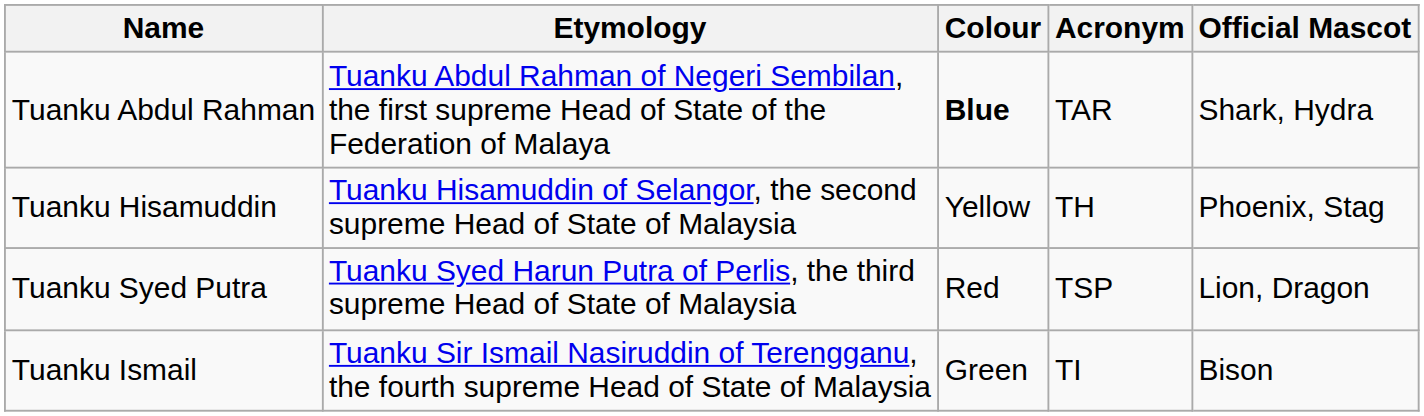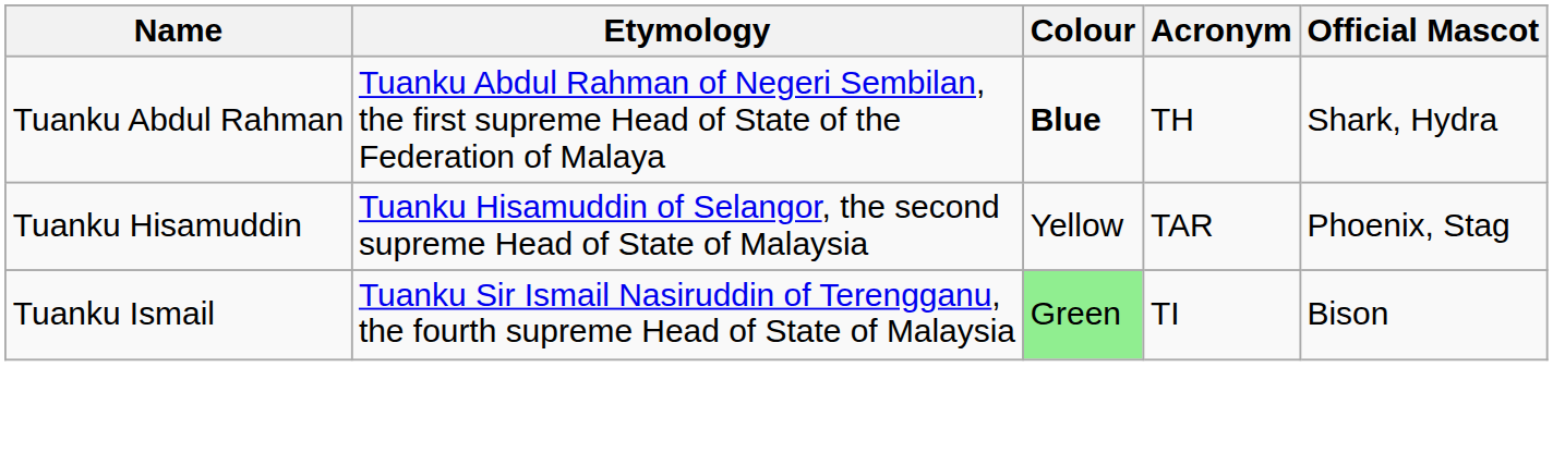 <table class="wikitable">
 <tr>
 <th>Name</th>
 <th>Etymology</th>
 <th>Colour</th>
 <th>Acronym</th>
 <th>Official Mascot</th>
 </tr>
 <tr>
 <td>Tuanku Abdul Rahman</td>
 <td><a href='#'>Tuanku Abdul Rahman of Negeri Sembilan</a>,<br>the first supreme Head of State of the<br>Federation of Malaya</td>
 <td><strong>Blue</strong></td>
-<td>TAR</td>
+<td>TH</td>
 <td>Shark, Hydra</td>
 </tr>
 <tr>
 <td>Tuanku Hisamuddin</td>
 <td><a href='#'>Tuanku Hisamuddin of Selangor</a>, the second<br>supreme Head of State of Malaysia</td>
 <td>Yellow</td>
-<td>TH</td>
+<td>TAR</td>
 <td>Phoenix, Stag</td>
-</tr>
-<tr>
-<td>Tuanku Syed Putra</td>
-<td><a href='#'>Tuanku Syed Harun Putra of Perlis</a>, the third<br>supreme Head of State of Malaysia</td>
-<td>Red</td>
-<td>TSP</td>
-<td>Lion, Dragon</td>
 </tr>
 <tr>
 <td>Tuanku Ismail</td>
 <td><a href='#'>Tuanku Sir Ismail Nasiruddin of Terengganu</a>,<br>the fourth supreme Head of State of Malaysia</td>
-<td>Green</td>
+<td style="background: lightgreen;">Green</td>
 <td>TI</td>
 <td>Bison</td>
 </tr>
 </table>
